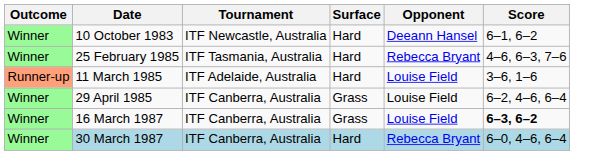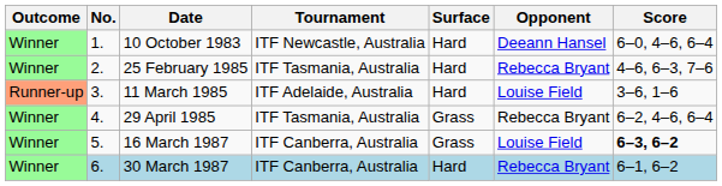 <table class="sortable wikitable">
 <tr>
 <th span="130">Outcome</th>
+<th span="75">No.</th>
 <th span="130">Date</th>
 <th span="250">Tournament</th>
 <th span="75">Surface</th>
 <th span="160">Opponent</th>
 <th span="115">Score</th>
 </tr>
 <tr>
 <td bgcolor="98FB98">Winner</td>
+<td>1.</td>
 <td>10 October 1983</td>
 <td>ITF Newcastle, Australia</td>
 <td>Hard</td>
 <td> <a href='#'>Deeann Hansel</a></td>
-<td>6–1, 6–2</td>
+<td>6–0, 4–6, 6–4</td>
 </tr>
 <tr>
 <td bgcolor="98FB98">Winner</td>
+<td>2.</td>
 <td>25 February 1985</td>
 <td>ITF Tasmania, Australia</td>
 <td>Hard</td>
 <td> <a href='#'>Rebecca Bryant</a></td>
 <td>4–6, 6–3, 7–6</td>
 </tr>
 <tr>
 <td bgcolor="FFA07A">Runner-up</td>
+<td>3.</td>
 <td>11 March 1985</td>
 <td>ITF Adelaide, Australia</td>
 <td>Hard</td>
 <td> <a href='#'>Louise Field</a></td>
 <td>3–6, 1–6</td>
 </tr>
 <tr>
 <td bgcolor="98FB98">Winner</td>
+<td>4.</td>
 <td>29 April 1985</td>
-<td>ITF Canberra, Australia</td>
+<td>ITF Tasmania, Australia</td>
 <td>Grass</td>
-<td> Louise Field</td>
+<td> Rebecca Bryant</td>
 <td>6–2, 4–6, 6–4</td>
 </tr>
 <tr>
 <td bgcolor="98FB98">Winner</td>
+<td>5.</td>
 <td>16 March 1987</td>
 <td>ITF Canberra, Australia</td>
 <td>Grass</td>
 <td> <a href='#'>Louise Field</a></td>
 <td><strong>6–3, 6–2</strong></td>
 </tr>
 <tr style="background:lightblue;">
 <td bgcolor="98FB98">Winner</td>
+<td>6.</td>
 <td>30 March 1987</td>
 <td>ITF Canberra, Australia</td>
 <td>Hard</td>
 <td> <a href='#'>Rebecca Bryant</a></td>
-<td>6–0, 4–6, 6–4</td>
+<td>6–1, 6–2</td>
 </tr>
 </table>
